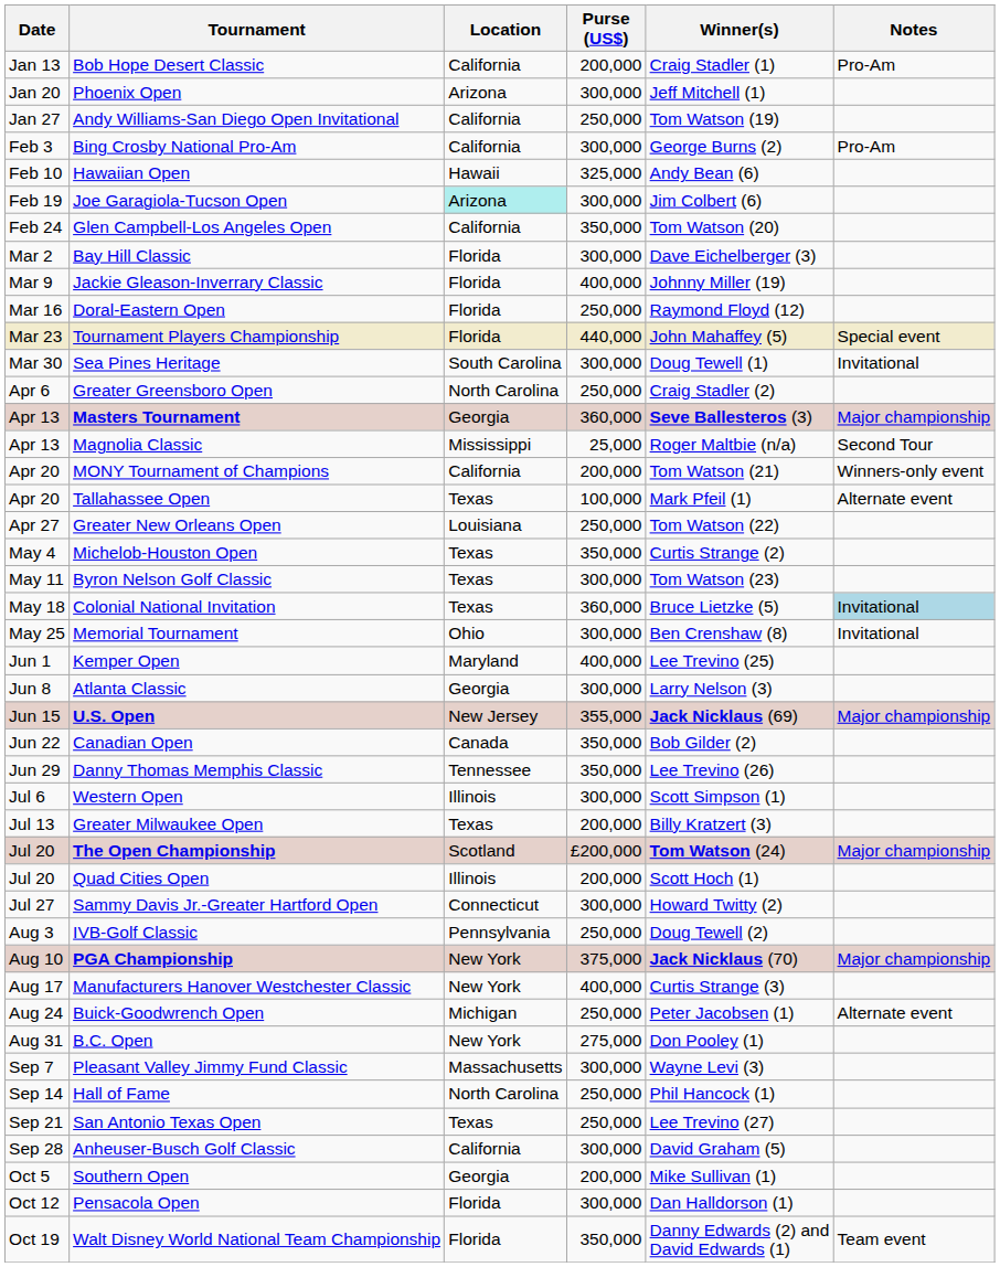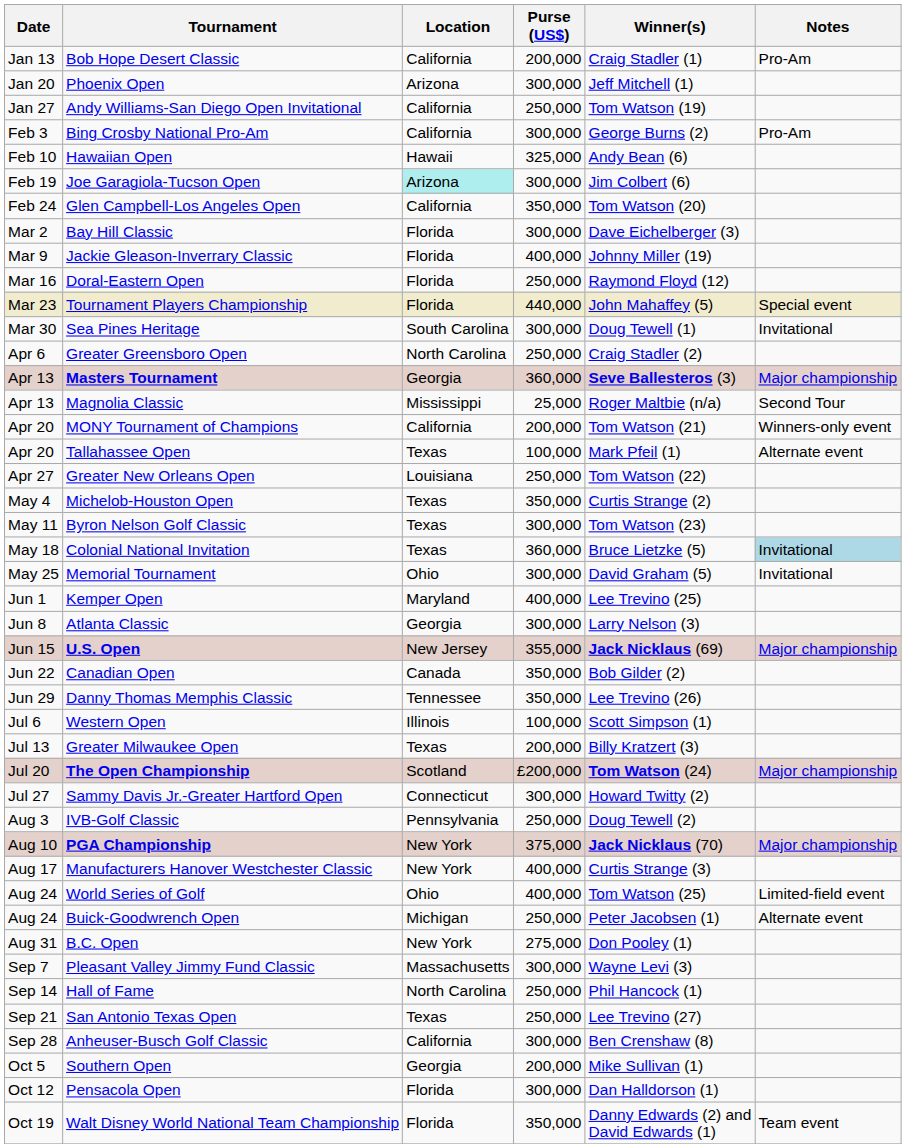 <table class="wikitable" style="font-size:95%">
 <tr>
 <th>Date</th>
 <th>Tournament</th>
 <th>Location</th>
 <th>Purse<br>(<a href='#'>US$</a>)</th>
 <th>Winner(s)</th>
 <th>Notes</th>
 </tr>
 <tr>
 <td>Jan 13</td>
 <td><a href='#'>Bob Hope Desert Classic</a></td>
 <td>California</td>
 <td align=right>200,000</td>
 <td> <a href='#'>Craig Stadler</a> (1)</td>
 <td>Pro-Am</td>
 </tr>
 <tr>
 <td>Jan 20</td>
 <td><a href='#'>Phoenix Open</a></td>
 <td>Arizona</td>
 <td align=right>300,000</td>
 <td> <a href='#'>Jeff Mitchell</a> (1)</td>
 <td></td>
 </tr>
 <tr>
 <td>Jan 27</td>
 <td><a href='#'>Andy Williams-San Diego Open Invitational</a></td>
 <td>California</td>
 <td align=right>250,000</td>
 <td> <a href='#'>Tom Watson</a> (19)</td>
 <td></td>
 </tr>
 <tr>
 <td>Feb 3</td>
 <td><a href='#'>Bing Crosby National Pro-Am</a></td>
 <td>California</td>
 <td align=right>300,000</td>
 <td> <a href='#'>George Burns</a> (2)</td>
 <td>Pro-Am</td>
 </tr>
 <tr>
 <td>Feb 10</td>
 <td><a href='#'>Hawaiian Open</a></td>
 <td>Hawaii</td>
 <td align=right>325,000</td>
 <td> <a href='#'>Andy Bean</a> (6)</td>
 <td></td>
 </tr>
 <tr>
 <td>Feb 19</td>
 <td><a href='#'>Joe Garagiola-Tucson Open</a></td>
 <td style="background: paleturquoise;">Arizona</td>
 <td align=right>300,000</td>
 <td> <a href='#'>Jim Colbert</a> (6)</td>
 <td></td>
 </tr>
 <tr>
 <td>Feb 24</td>
 <td><a href='#'>Glen Campbell-Los Angeles Open</a></td>
 <td>California</td>
 <td align=right>350,000</td>
 <td> <a href='#'>Tom Watson</a> (20)</td>
 <td></td>
 </tr>
 <tr>
 <td>Mar 2</td>
 <td><a href='#'>Bay Hill Classic</a></td>
 <td>Florida</td>
 <td align=right>300,000</td>
 <td> <a href='#'>Dave Eichelberger</a> (3)</td>
 <td></td>
 </tr>
 <tr>
 <td>Mar 9</td>
 <td><a href='#'>Jackie Gleason-Inverrary Classic</a></td>
 <td>Florida</td>
 <td align=right>400,000</td>
 <td> <a href='#'>Johnny Miller</a> (19)</td>
 <td></td>
 </tr>
 <tr>
 <td>Mar 16</td>
 <td><a href='#'>Doral-Eastern Open</a></td>
 <td>Florida</td>
 <td align=right>250,000</td>
 <td> <a href='#'>Raymond Floyd</a> (12)</td>
 <td></td>
 </tr>
 <tr style="background:#f2ecce;">
 <td>Mar 23</td>
 <td><a href='#'>Tournament Players Championship</a></td>
 <td>Florida</td>
 <td align=right>440,000</td>
 <td> <a href='#'>John Mahaffey</a> (5)</td>
 <td>Special event</td>
 </tr>
 <tr>
 <td>Mar 30</td>
 <td><a href='#'>Sea Pines Heritage</a></td>
 <td>South Carolina</td>
 <td align=right>300,000</td>
 <td> <a href='#'>Doug Tewell</a> (1)</td>
 <td>Invitational</td>
 </tr>
 <tr>
 <td>Apr 6</td>
 <td><a href='#'>Greater Greensboro Open</a></td>
 <td>North Carolina</td>
 <td align=right>250,000</td>
 <td> <a href='#'>Craig Stadler</a> (2)</td>
 <td></td>
 </tr>
 <tr style="background:#e5d1cb;">
 <td>Apr 13</td>
 <td><strong><a href='#'>Masters Tournament</a></strong></td>
 <td>Georgia</td>
 <td align=right>360,000</td>
 <td> <strong><a href='#'>Seve Ballesteros</a></strong> (3)</td>
 <td><a href='#'>Major championship</a></td>
 </tr>
 <tr>
 <td>Apr 13</td>
 <td><a href='#'>Magnolia Classic</a></td>
 <td>Mississippi</td>
 <td align=right>25,000</td>
 <td> <a href='#'>Roger Maltbie</a> (n/a)</td>
 <td>Second Tour</td>
 </tr>
 <tr>
 <td>Apr 20</td>
 <td><a href='#'>MONY Tournament of Champions</a></td>
 <td>California</td>
 <td align=right>200,000</td>
 <td> <a href='#'>Tom Watson</a> (21)</td>
 <td>Winners-only event</td>
 </tr>
 <tr>
 <td>Apr 20</td>
 <td><a href='#'>Tallahassee Open</a></td>
 <td>Texas</td>
 <td align=right>100,000</td>
 <td> <a href='#'>Mark Pfeil</a> (1)</td>
 <td>Alternate event</td>
 </tr>
 <tr>
 <td>Apr 27</td>
 <td><a href='#'>Greater New Orleans Open</a></td>
 <td>Louisiana</td>
 <td align=right>250,000</td>
 <td> <a href='#'>Tom Watson</a> (22)</td>
 <td></td>
 </tr>
 <tr>
 <td>May 4</td>
 <td><a href='#'>Michelob-Houston Open</a></td>
 <td>Texas</td>
 <td align=right>350,000</td>
 <td> <a href='#'>Curtis Strange</a> (2)</td>
 <td></td>
 </tr>
 <tr>
 <td>May 11</td>
 <td><a href='#'>Byron Nelson Golf Classic</a></td>
 <td>Texas</td>
 <td align=right>300,000</td>
 <td> <a href='#'>Tom Watson</a> (23)</td>
 <td></td>
 </tr>
 <tr>
 <td>May 18</td>
 <td><a href='#'>Colonial National Invitation</a></td>
 <td>Texas</td>
 <td align=right>360,000</td>
 <td> <a href='#'>Bruce Lietzke</a> (5)</td>
 <td style="background: lightblue;">Invitational</td>
 </tr>
 <tr>
 <td>May 25</td>
 <td><a href='#'>Memorial Tournament</a></td>
 <td>Ohio</td>
 <td align=right>300,000</td>
-<td> <a href='#'>Ben Crenshaw</a> (8)</td>
+<td> <a href='#'>David Graham</a> (5)</td>
 <td>Invitational</td>
 </tr>
 <tr>
 <td>Jun 1</td>
 <td><a href='#'>Kemper Open</a></td>
 <td>Maryland</td>
 <td align=right>400,000</td>
 <td> <a href='#'>Lee Trevino</a> (25)</td>
 <td></td>
 </tr>
 <tr>
 <td>Jun 8</td>
 <td><a href='#'>Atlanta Classic</a></td>
 <td>Georgia</td>
 <td align=right>300,000</td>
 <td> <a href='#'>Larry Nelson</a> (3)</td>
 <td></td>
 </tr>
 <tr style="background:#e5d1cb;">
 <td>Jun 15</td>
 <td><strong><a href='#'>U.S. Open</a></strong></td>
 <td>New Jersey</td>
 <td align=right>355,000</td>
 <td> <strong><a href='#'>Jack Nicklaus</a></strong> (69)</td>
 <td><a href='#'>Major championship</a></td>
 </tr>
 <tr>
 <td>Jun 22</td>
 <td><a href='#'>Canadian Open</a></td>
 <td>Canada</td>
 <td align=right>350,000</td>
 <td> <a href='#'>Bob Gilder</a> (2)</td>
 <td></td>
 </tr>
 <tr>
 <td>Jun 29</td>
 <td><a href='#'>Danny Thomas Memphis Classic</a></td>
 <td>Tennessee</td>
 <td align=right>350,000</td>
 <td> <a href='#'>Lee Trevino</a> (26)</td>
 <td></td>
 </tr>
 <tr>
 <td>Jul 6</td>
 <td><a href='#'>Western Open</a></td>
 <td>Illinois</td>
-<td align=right>300,000</td>
+<td align=right>100,000</td>
 <td> <a href='#'>Scott Simpson</a> (1)</td>
 <td></td>
 </tr>
 <tr>
 <td>Jul 13</td>
 <td><a href='#'>Greater Milwaukee Open</a></td>
 <td>Texas</td>
 <td align=right>200,000</td>
 <td> <a href='#'>Billy Kratzert</a> (3)</td>
 <td></td>
 </tr>
 <tr style="background:#e5d1cb;">
 <td>Jul 20</td>
 <td><strong><a href='#'>The Open Championship</a></strong></td>
 <td>Scotland</td>
 <td align=right>£200,000</td>
 <td> <strong><a href='#'>Tom Watson</a></strong> (24)</td>
 <td><a href='#'>Major championship</a></td>
-</tr>
-<tr>
-<td>Jul 20</td>
-<td><a href='#'>Quad Cities Open</a></td>
-<td>Illinois</td>
-<td align=right>200,000</td>
-<td> <a href='#'>Scott Hoch</a> (1)</td>
-<td></td>
 </tr>
 <tr>
 <td>Jul 27</td>
 <td><a href='#'>Sammy Davis Jr.-Greater Hartford Open</a></td>
 <td>Connecticut</td>
 <td align=right>300,000</td>
 <td> <a href='#'>Howard Twitty</a> (2)</td>
 <td></td>
 </tr>
 <tr>
 <td>Aug 3</td>
 <td><a href='#'>IVB-Golf Classic</a></td>
 <td>Pennsylvania</td>
 <td align=right>250,000</td>
 <td> <a href='#'>Doug Tewell</a> (2)</td>
 <td></td>
 </tr>
 <tr style="background:#e5d1cb;">
 <td>Aug 10</td>
 <td><strong><a href='#'>PGA Championship</a></strong></td>
 <td>New York</td>
 <td align=right>375,000</td>
 <td> <strong><a href='#'>Jack Nicklaus</a></strong> (70)</td>
 <td><a href='#'>Major championship</a></td>
 </tr>
 <tr>
 <td>Aug 17</td>
 <td><a href='#'>Manufacturers Hanover Westchester Classic</a></td>
 <td>New York</td>
 <td align=right>400,000</td>
 <td> <a href='#'>Curtis Strange</a> (3)</td>
 <td></td>
+</tr>
+<tr>
+<td>Aug 24</td>
+<td><a href='#'>World Series of Golf</a></td>
+<td>Ohio</td>
+<td align=right>400,000</td>
+<td> <a href='#'>Tom Watson</a> (25)</td>
+<td>Limited-field event</td>
 </tr>
 <tr>
 <td>Aug 24</td>
 <td><a href='#'>Buick-Goodwrench Open</a></td>
 <td>Michigan</td>
 <td align=right>250,000</td>
 <td> <a href='#'>Peter Jacobsen</a> (1)</td>
 <td>Alternate event</td>
 </tr>
 <tr>
 <td>Aug 31</td>
 <td><a href='#'>B.C. Open</a></td>
 <td>New York</td>
 <td align=right>275,000</td>
 <td> <a href='#'>Don Pooley</a> (1)</td>
 <td></td>
 </tr>
 <tr>
 <td>Sep 7</td>
 <td><a href='#'>Pleasant Valley Jimmy Fund Classic</a></td>
 <td>Massachusetts</td>
 <td align=right>300,000</td>
 <td> <a href='#'>Wayne Levi</a> (3)</td>
 <td></td>
 </tr>
 <tr>
 <td>Sep 14</td>
 <td><a href='#'>Hall of Fame</a></td>
 <td>North Carolina</td>
 <td align=right>250,000</td>
 <td> <a href='#'>Phil Hancock</a> (1)</td>
 <td></td>
 </tr>
 <tr>
 <td>Sep 21</td>
 <td><a href='#'>San Antonio Texas Open</a></td>
 <td>Texas</td>
 <td align=right>250,000</td>
 <td> <a href='#'>Lee Trevino</a> (27)</td>
 <td></td>
 </tr>
 <tr>
 <td>Sep 28</td>
 <td><a href='#'>Anheuser-Busch Golf Classic</a></td>
 <td>California</td>
 <td align=right>300,000</td>
-<td> <a href='#'>David Graham</a> (5)</td>
+<td> <a href='#'>Ben Crenshaw</a> (8)</td>
 <td></td>
 </tr>
 <tr>
 <td>Oct 5</td>
 <td><a href='#'>Southern Open</a></td>
 <td>Georgia</td>
 <td align=right>200,000</td>
 <td> <a href='#'>Mike Sullivan</a> (1)</td>
 <td></td>
 </tr>
 <tr>
 <td>Oct 12</td>
 <td><a href='#'>Pensacola Open</a></td>
 <td>Florida</td>
 <td align=right>300,000</td>
 <td> <a href='#'>Dan Halldorson</a> (1)</td>
 <td></td>
 </tr>
 <tr>
 <td>Oct 19</td>
 <td><a href='#'>Walt Disney World National Team Championship</a></td>
 <td>Florida</td>
 <td align=right>350,000</td>
 <td> <a href='#'>Danny Edwards</a> (2) and<br> <a href='#'>David Edwards</a> (1)</td>
 <td>Team event</td>
 </tr>
 </table>
